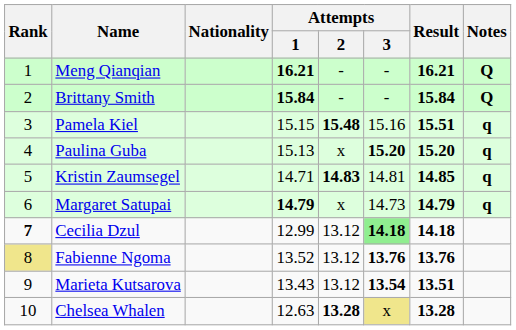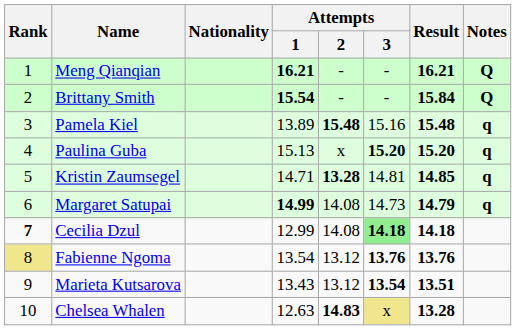 <table class="wikitable sortable" style="text-align:center">
 <tr>
 <th rowspan=2>Rank</th>
 <th rowspan=2>Name</th>
 <th rowspan=2>Nationality</th>
 <th colspan=3>Attempts</th>
 <th rowspan=2>Result</th>
 <th rowspan=2>Notes</th>
 </tr>
 <tr>
 <th>1</th>
 <th>2</th>
 <th>3</th>
 </tr>
 <tr bgcolor=ccffcc>
 <td>1</td>
 <td align=left><a href='#'>Meng Qianqian</a></td>
 <td align=left></td>
 <td><strong>16.21</strong></td>
 <td>-</td>
 <td>-</td>
 <td><strong>16.21</strong></td>
 <td><strong>Q</strong></td>
 </tr>
 <tr bgcolor=ccffcc>
 <td>2</td>
 <td align=left><a href='#'>Brittany Smith</a></td>
 <td align=left></td>
-<td><strong>15.84</strong></td>
+<td><strong>15.54</strong></td>
 <td>-</td>
 <td>-</td>
 <td><strong>15.84</strong></td>
 <td><strong>Q</strong></td>
 </tr>
 <tr bgcolor=ddffdd>
 <td>3</td>
 <td align=left><a href='#'>Pamela Kiel</a></td>
 <td align=left></td>
-<td>15.15</td>
+<td>13.89</td>
 <td><strong>15.48</strong></td>
 <td>15.16</td>
-<td><strong>15.51</strong></td>
+<td><strong>15.48</strong></td>
 <td><strong>q</strong></td>
 </tr>
 <tr bgcolor=ddffdd>
 <td>4</td>
 <td align=left><a href='#'>Paulina Guba</a></td>
 <td align=left></td>
 <td>15.13</td>
 <td>x</td>
 <td><strong>15.20</strong></td>
 <td><strong>15.20</strong></td>
 <td><strong>q</strong></td>
 </tr>
 <tr bgcolor=ddffdd>
 <td>5</td>
 <td align=left><a href='#'>Kristin Zaumsegel</a></td>
 <td align=left></td>
 <td>14.71</td>
-<td><strong>14.83</strong></td>
+<td><strong>13.28</strong></td>
 <td>14.81</td>
 <td><strong>14.85</strong></td>
 <td><strong>q</strong></td>
 </tr>
 <tr bgcolor=ddffdd>
 <td>6</td>
 <td align=left><a href='#'>Margaret Satupai</a></td>
 <td align=left></td>
-<td><strong>14.79</strong></td>
-<td>x</td>
+<td><strong>14.99</strong></td>
+<td>14.08</td>
 <td>14.73</td>
 <td><strong>14.79</strong></td>
 <td><strong>q</strong></td>
 </tr>
 <tr>
 <td><strong>7</strong></td>
 <td align=left><a href='#'>Cecilia Dzul</a></td>
 <td align=left></td>
 <td>12.99</td>
-<td>13.12</td>
+<td>14.08</td>
 <td style="background: lightgreen;"><strong>14.18</strong></td>
 <td><strong>14.18</strong></td>
 <td></td>
 </tr>
 <tr>
 <td style="background: khaki;">8</td>
 <td align=left><a href='#'>Fabienne Ngoma</a></td>
 <td align=left></td>
-<td>13.52</td>
+<td>13.54</td>
 <td>13.12</td>
 <td><strong>13.76</strong></td>
 <td><strong>13.76</strong></td>
 <td></td>
 </tr>
 <tr>
 <td>9</td>
 <td align=left><a href='#'>Marieta Kutsarova</a></td>
 <td align=left></td>
 <td>13.43</td>
 <td>13.12</td>
 <td><strong>13.54</strong></td>
 <td><strong>13.51</strong></td>
 <td></td>
 </tr>
 <tr>
 <td>10</td>
 <td align=left><a href='#'>Chelsea Whalen</a></td>
 <td align=left></td>
 <td>12.63</td>
-<td><strong>13.28</strong></td>
+<td><strong>14.83</strong></td>
 <td style="background: khaki;">x</td>
 <td><strong>13.28</strong></td>
 <td></td>
 </tr>
 </table>
